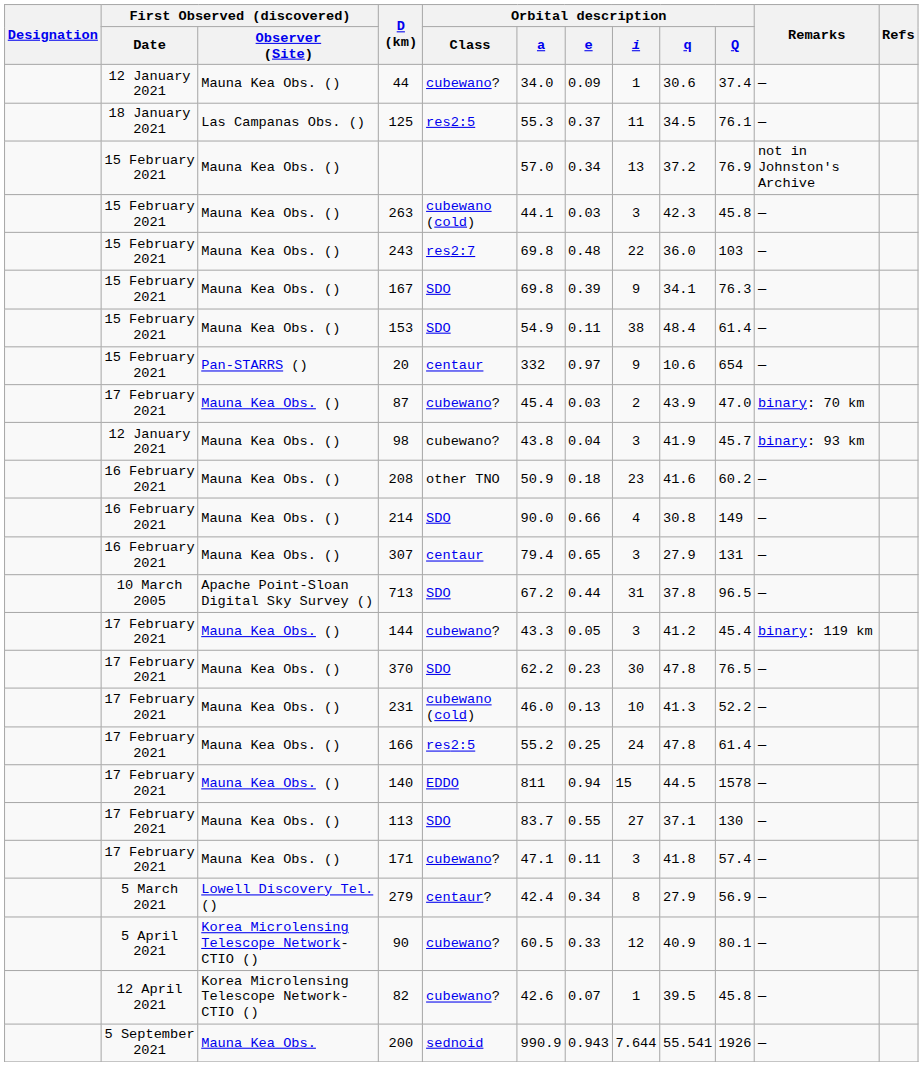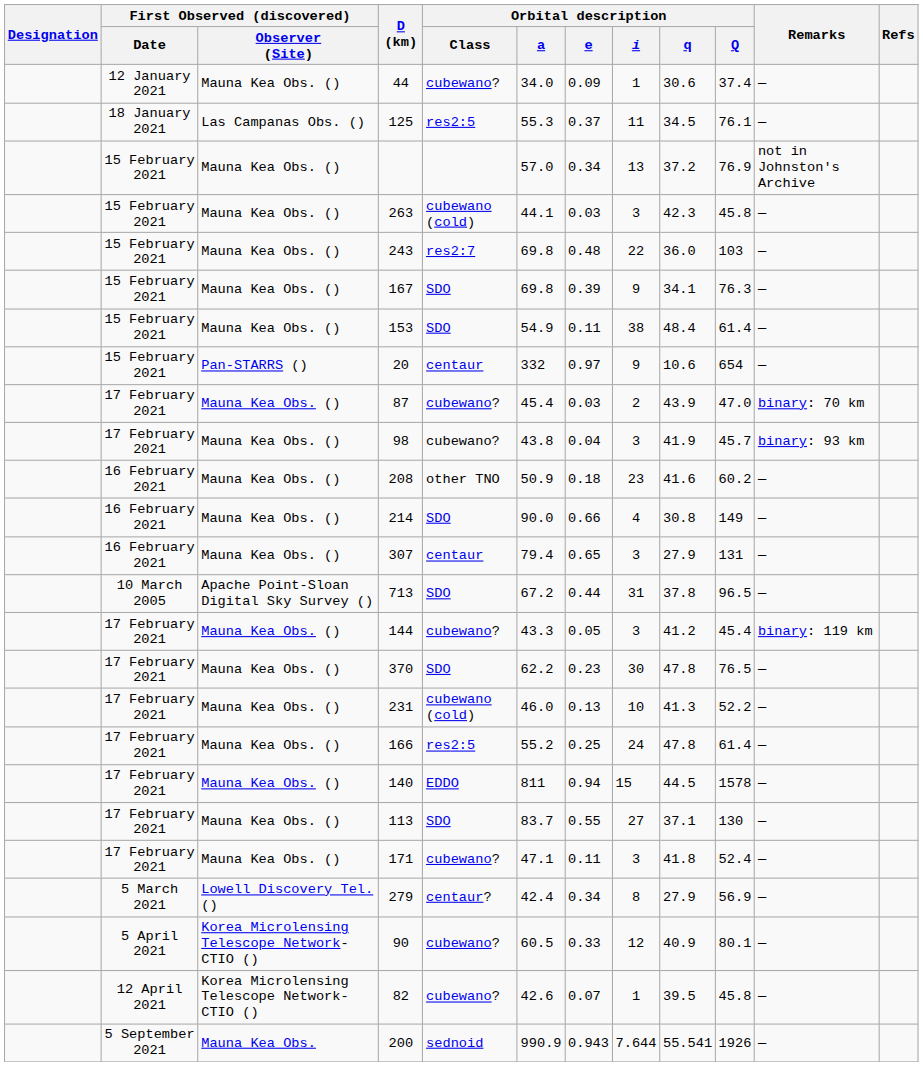 <table class="wikitable sortable">
 <tr>
 <th rowspan="2"><a href='#'>Designation</a></th>
 <th colspan="2">First Observed (discovered)</th>
 <th rowspan="2"><a href='#'>D</a> (km)</th>
 <th colspan="6">Orbital description</th>
 <th rowspan="2">Remarks</th>
 <th rowspan="2" class="unsortable">Refs</th>
 </tr>
 <tr>
 <th>Date</th>
 <th><a href='#'>Observer</a><br>(<a href='#'>Site</a>)</th>
 <th>Class</th>
 <th><a href='#'>a</a><br></th>
 <th><a href='#'>e</a></th>
 <th><a href='#'><em>i</em></a><br></th>
 <th><a href='#'>q</a><br></th>
 <th><a href='#'>Q</a><br></th>
 </tr>
 <tr id="2021 AN28">
 <td></td>
 <td align="center">12 January 2021</td>
 <td>Mauna Kea Obs. ()</td>
 <td align="center">44</td>
 <td><a href='#'>cubewano</a>?</td>
 <td>34.0</td>
 <td>0.09</td>
 <td align="center">1</td>
 <td>30.6</td>
 <td>37.4</td>
 <td>—</td>
 <td></td>
 </tr>
 <tr id="2021 BK15">
 <td></td>
 <td align="center">18 January 2021</td>
 <td>Las Campanas Obs. ()</td>
 <td align="center">125</td>
 <td><a href='#'>res</a><a href='#'>2:5</a></td>
 <td>55.3</td>
 <td>0.37</td>
 <td align="center">11</td>
 <td>34.5</td>
 <td>76.1</td>
 <td>—</td>
 <td></td>
 </tr>
 <tr id="2021 CG56">
 <td></td>
 <td align="center">15 February 2021</td>
 <td>Mauna Kea Obs. ()</td>
 <td align="center"></td>
 <td></td>
 <td>57.0</td>
 <td>0.34</td>
 <td align="center">13</td>
 <td>37.2</td>
 <td>76.9</td>
 <td>not in Johnston's Archive</td>
 <td></td>
 </tr>
 <tr id="2021 CJ46">
 <td></td>
 <td align="center">15 February 2021</td>
 <td>Mauna Kea Obs. ()</td>
 <td align="center">263</td>
 <td><a href='#'>cubewano</a> (<a href='#'>cold</a>)</td>
 <td>44.1</td>
 <td>0.03</td>
 <td align="center">3</td>
 <td>42.3</td>
 <td>45.8</td>
 <td>—</td>
 <td></td>
 </tr>
 <tr id="2021 CK46">
 <td></td>
 <td align="center">15 February 2021</td>
 <td>Mauna Kea Obs. ()</td>
 <td align="center">243</td>
 <td><a href='#'>res</a><a href='#'>2:7</a></td>
 <td>69.8</td>
 <td>0.48</td>
 <td align="center">22</td>
 <td>36.0</td>
 <td>103</td>
 <td>—</td>
 <td></td>
 </tr>
 <tr id="2021 CL46">
 <td></td>
 <td align="center">15 February 2021</td>
 <td>Mauna Kea Obs. ()</td>
 <td align="center">167</td>
 <td><a href='#'>SDO</a></td>
 <td>69.8</td>
 <td>0.39</td>
 <td align="center">9</td>
 <td>34.1</td>
 <td>76.3</td>
 <td>—</td>
 <td></td>
 </tr>
 <tr id="2021 CP40">
 <td></td>
 <td align="center">15 February 2021</td>
 <td>Mauna Kea Obs. ()</td>
 <td align="center">153</td>
 <td><a href='#'>SDO</a></td>
 <td>54.9</td>
 <td>0.11</td>
 <td align="center">38</td>
 <td>48.4</td>
 <td>61.4</td>
 <td>—</td>
 <td></td>
 </tr>
 <tr id="2021 CP5">
 <td></td>
 <td align="center">15 February 2021</td>
 <td><a href='#'>Pan-STARRS</a> ()</td>
 <td align="center">20</td>
 <td><a href='#'>centaur</a></td>
 <td>332</td>
 <td>0.97</td>
 <td align="center">9</td>
 <td>10.6</td>
 <td>654</td>
 <td>—</td>
 <td></td>
 </tr>
 <tr id="2021 DM15">
 <td></td>
 <td align="center">17 February 2021</td>
 <td><a href='#'>Mauna Kea Obs.</a> ()</td>
 <td align="center">87</td>
 <td><a href='#'>cubewano</a>?</td>
 <td>45.4</td>
 <td>0.03</td>
 <td align="center">2</td>
 <td>43.9</td>
 <td>47.0</td>
 <td><a href='#'>binary</a>: 70 km</td>
 <td></td>
 </tr>
 <tr id="2021 DN15">
 <td></td>
-<td align="center">12 January 2021</td>
+<td align="center">17 February 2021</td>
 <td>Mauna Kea Obs. ()</td>
 <td align="center">98</td>
 <td>cubewano?</td>
 <td>43.8</td>
 <td>0.04</td>
 <td align="center">3</td>
 <td>41.9</td>
 <td>45.7</td>
 <td><a href='#'>binary</a>: 93 km</td>
 <td></td>
 </tr>
 <tr id="2021 DO15">
 <td></td>
 <td align="center">16 February 2021</td>
 <td>Mauna Kea Obs. ()</td>
 <td align="center">208</td>
 <td>other TNO</td>
 <td>50.9</td>
 <td>0.18</td>
 <td align="center">23</td>
 <td>41.6</td>
 <td>60.2</td>
 <td>—</td>
 <td></td>
 </tr>
 <tr id="2021 DP15">
 <td></td>
 <td align="center">16 February 2021</td>
 <td>Mauna Kea Obs. ()</td>
 <td align="center">214</td>
 <td><a href='#'>SDO</a></td>
 <td>90.0</td>
 <td>0.66</td>
 <td align="center">4</td>
 <td>30.8</td>
 <td>149</td>
 <td>—</td>
 <td></td>
 </tr>
 <tr id="2021 DQ15">
 <td></td>
 <td align="center">16 February 2021</td>
 <td>Mauna Kea Obs. ()</td>
 <td align="center">307</td>
 <td><a href='#'>centaur</a></td>
 <td>79.4</td>
 <td>0.65</td>
 <td align="center">3</td>
 <td>27.9</td>
 <td>131</td>
 <td>—</td>
 <td></td>
 </tr>
 <tr id="2021 DR15">
 <td><strong></strong></td>
 <td align="center">10 March 2005</td>
 <td>Apache Point-Sloan Digital Sky Survey ()</td>
 <td align="center">713</td>
 <td><a href='#'>SDO</a></td>
 <td>67.2</td>
 <td>0.44</td>
 <td align="center">31</td>
 <td>37.8</td>
 <td>96.5</td>
 <td>—</td>
 <td></td>
 </tr>
 <tr id="2021 DS15">
 <td></td>
 <td align="center">17 February 2021</td>
 <td><a href='#'>Mauna Kea Obs.</a> ()</td>
 <td align="center">144</td>
 <td><a href='#'>cubewano</a>?</td>
 <td>43.3</td>
 <td>0.05</td>
 <td align="center">3</td>
 <td>41.2</td>
 <td>45.4</td>
 <td><a href='#'>binary</a>: 119 km</td>
 <td></td>
 </tr>
 <tr id="2021 DG17">
 <td></td>
 <td align="center">17 February 2021</td>
 <td>Mauna Kea Obs. ()</td>
 <td align="center">370</td>
 <td><a href='#'>SDO</a></td>
 <td>62.2</td>
 <td>0.23</td>
 <td align="center">30</td>
 <td>47.8</td>
 <td>76.5</td>
 <td>—</td>
 <td></td>
 </tr>
 <tr id="2021 DH17">
 <td></td>
 <td align="center">17 February 2021</td>
 <td>Mauna Kea Obs. ()</td>
 <td align="center">231</td>
 <td><a href='#'>cubewano</a> (<a href='#'>cold</a>)</td>
 <td>46.0</td>
 <td>0.13</td>
 <td align="center">10</td>
 <td>41.3</td>
 <td>52.2</td>
 <td>—</td>
 <td></td>
 </tr>
 <tr id="2021 DJ17">
 <td></td>
 <td align="center">17 February 2021</td>
 <td>Mauna Kea Obs. ()</td>
 <td align="center">166</td>
 <td><a href='#'>res</a><a href='#'>2:5</a></td>
 <td>55.2</td>
 <td>0.25</td>
 <td align="center">24</td>
 <td>47.8</td>
 <td>61.4</td>
 <td>—</td>
 <td></td>
 </tr>
 <tr id="2021 DK18">
 <td></td>
 <td align="center">17 February 2021</td>
 <td><a href='#'>Mauna Kea Obs.</a> ()</td>
 <td align="center">140</td>
 <td><a href='#'>EDDO</a></td>
 <td>811</td>
 <td>0.94</td>
 <td>15</td>
 <td>44.5</td>
 <td>1578</td>
 <td>—</td>
 <td></td>
 </tr>
 <tr id="2021 DM19">
 <td></td>
 <td align="center">17 February 2021</td>
 <td>Mauna Kea Obs. ()</td>
 <td align="center">113</td>
 <td><a href='#'>SDO</a></td>
 <td>83.7</td>
 <td>0.55</td>
 <td align="center">27</td>
 <td>37.1</td>
 <td>130</td>
 <td>—</td>
 <td></td>
 </tr>
 <tr id="2021 DN19">
 <td></td>
 <td align="center">17 February 2021</td>
 <td>Mauna Kea Obs. ()</td>
 <td align="center">171</td>
 <td><a href='#'>cubewano</a>?</td>
 <td>47.1</td>
 <td>0.11</td>
 <td align="center">3</td>
 <td>41.8</td>
-<td>57.4</td>
+<td>52.4</td>
 <td>—</td>
 <td></td>
 </tr>
 <tr id="2021 EE44">
 <td></td>
 <td align="center">5 March 2021</td>
 <td><a href='#'>Lowell Discovery Tel.</a> ()</td>
 <td align="center">279</td>
 <td><a href='#'>centaur</a>?</td>
 <td>42.4</td>
 <td>0.34</td>
 <td align="center">8</td>
 <td>27.9</td>
 <td>56.9</td>
 <td>—</td>
 <td></td>
 </tr>
 <tr id="2021 GU122">
 <td></td>
 <td align="center">5 April 2021</td>
 <td><a href='#'>Korea Microlensing Telescope Network</a>-CTIO ()</td>
 <td align="center">90</td>
 <td><a href='#'>cubewano</a>?</td>
 <td>60.5</td>
 <td>0.33</td>
 <td align="center">12</td>
 <td>40.9</td>
 <td>80.1</td>
 <td>—</td>
 <td></td>
 </tr>
 <tr id="2021 GW122">
 <td></td>
 <td align="center">12 April 2021</td>
 <td>Korea Microlensing Telescope Network-CTIO ()</td>
 <td align="center">82</td>
 <td><a href='#'>cubewano</a>?</td>
 <td>42.6</td>
 <td>0.07</td>
 <td align="center">1</td>
 <td>39.5</td>
 <td>45.8</td>
 <td>—</td>
 <td></td>
 </tr>
 <tr id="2021 RR205">
 <td><strong></strong></td>
 <td align="center">5 September 2021</td>
 <td><a href='#'>Mauna Kea Obs.</a></td>
 <td align="center">200</td>
 <td><a href='#'>sednoid</a></td>
 <td>990.9</td>
 <td>0.943</td>
 <td align="center">7.644</td>
 <td>55.541</td>
 <td>1926</td>
 <td>—</td>
 <td></td>
 </tr>
 </table>
